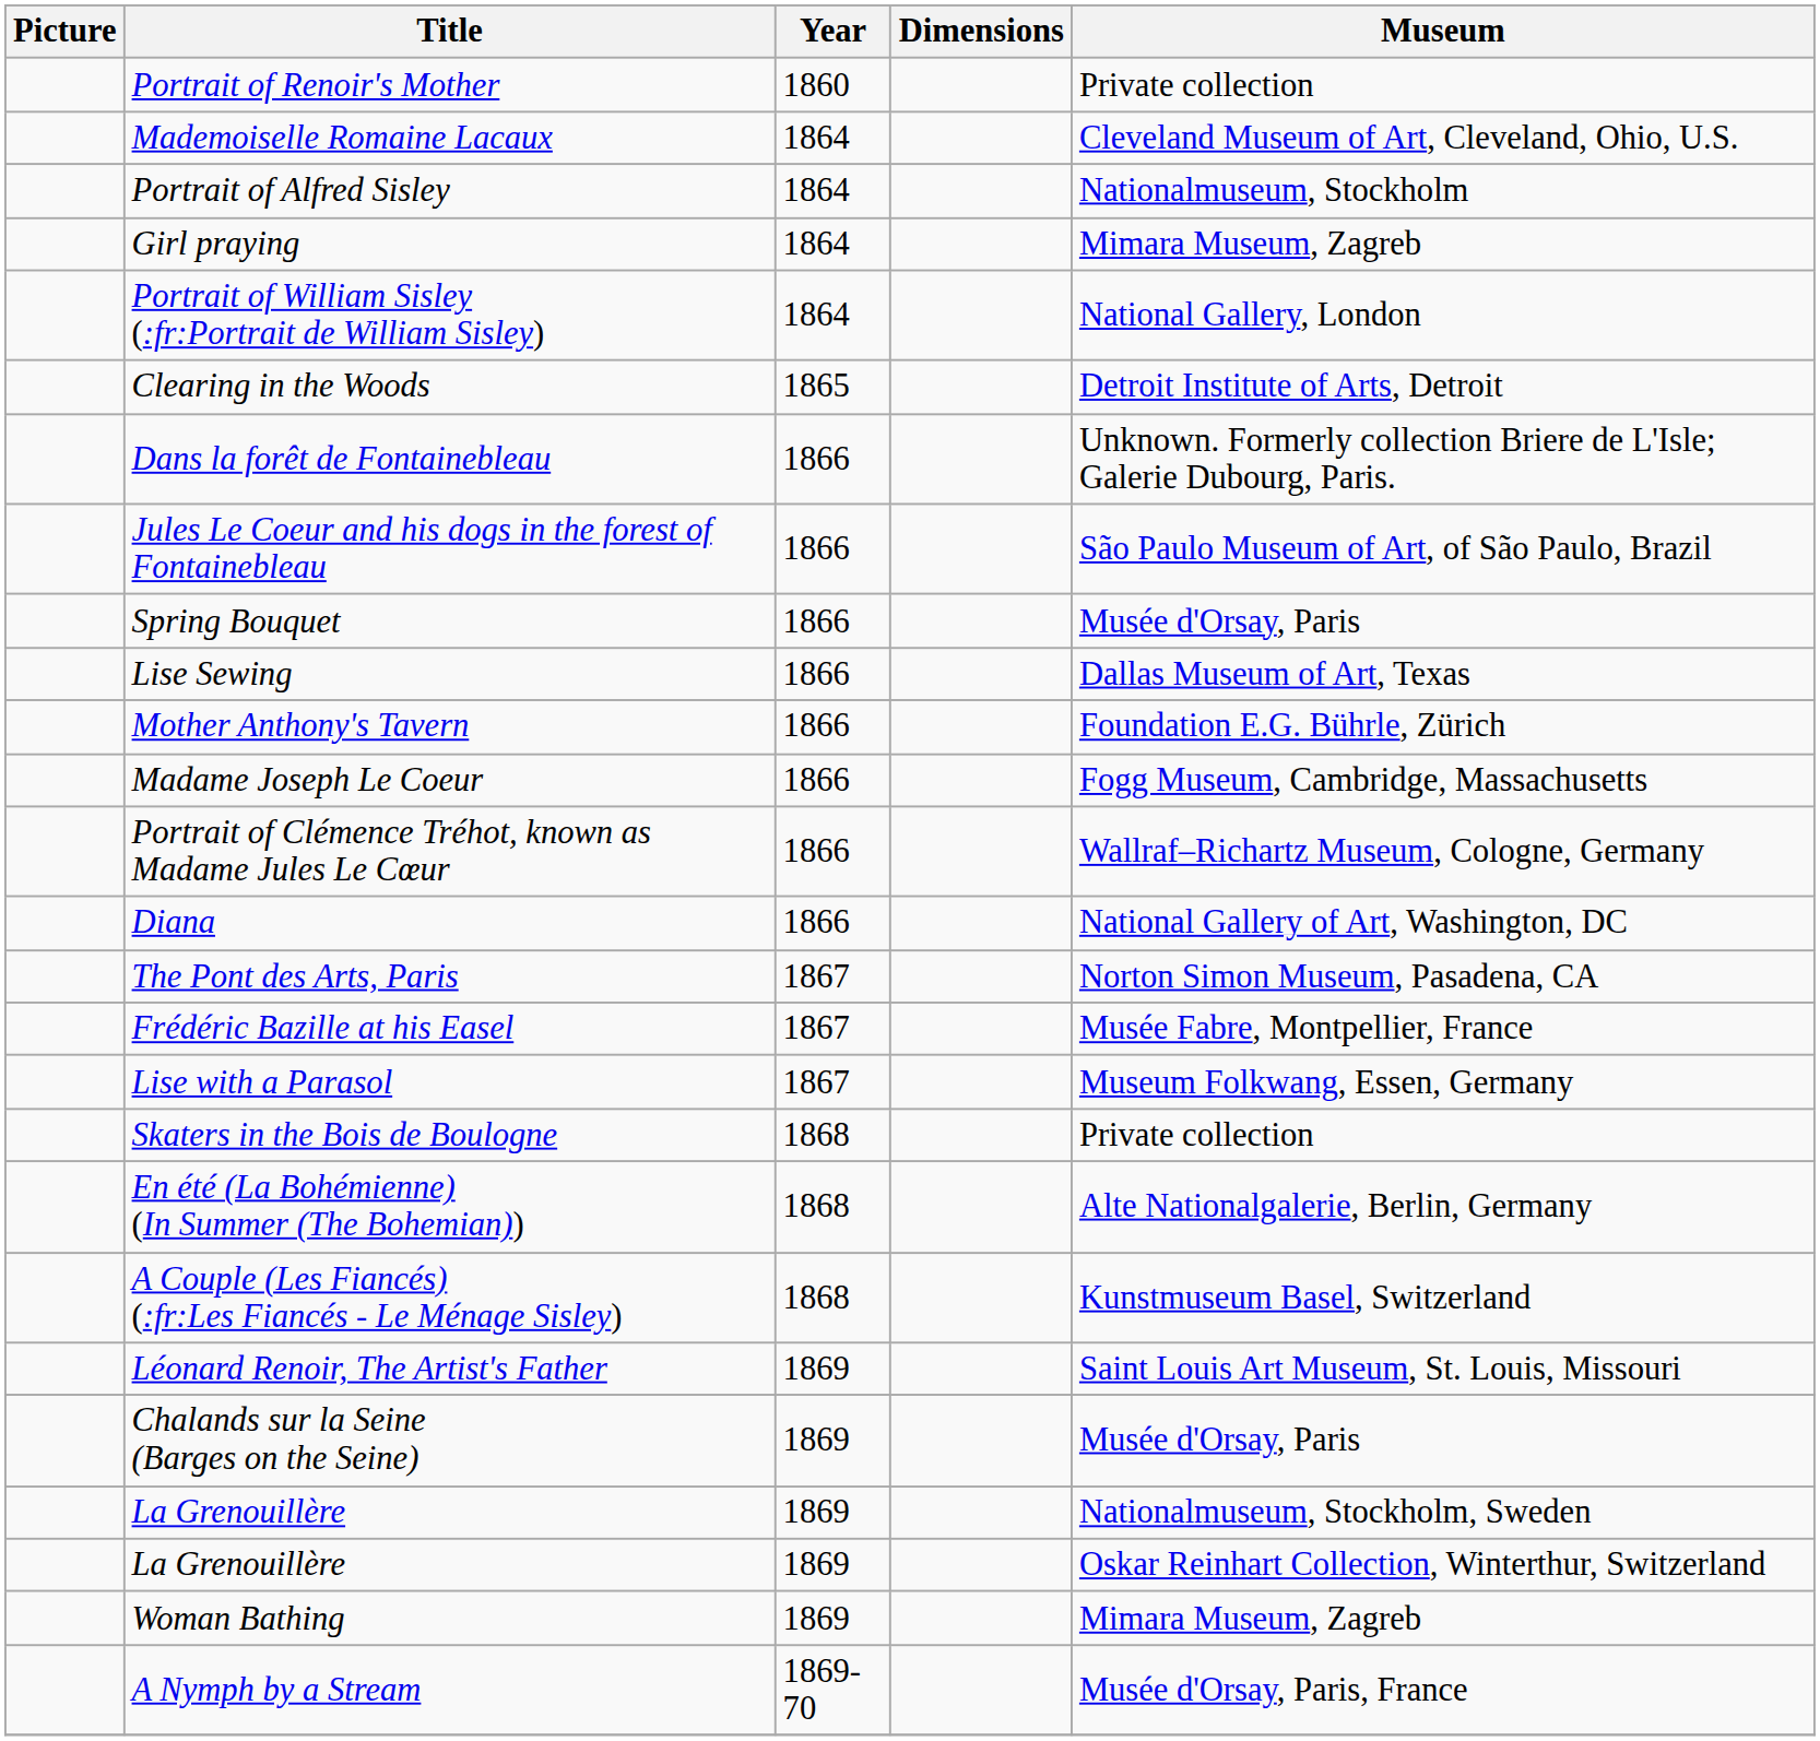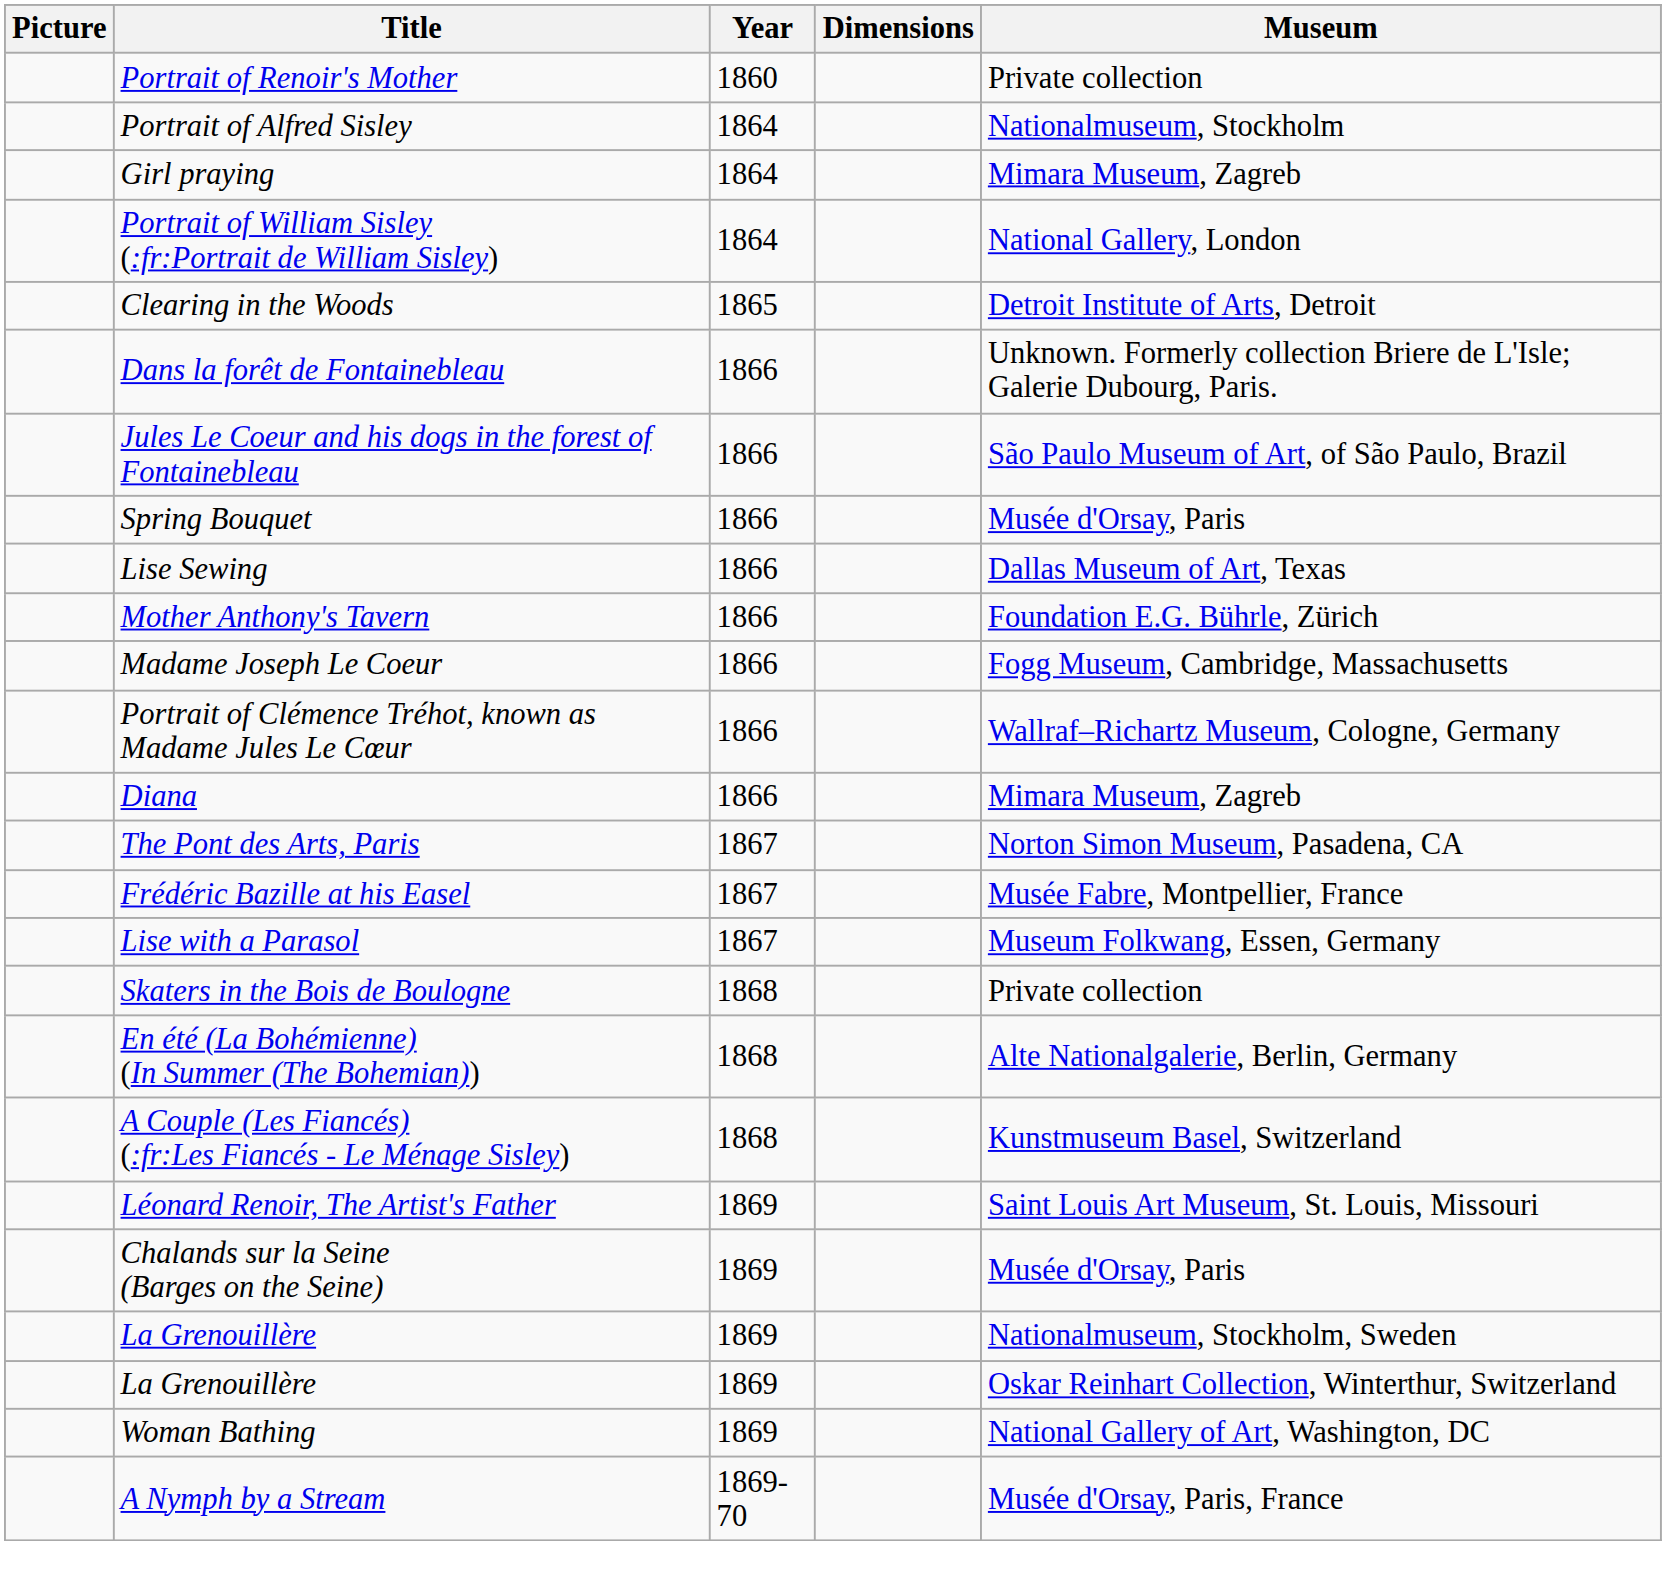 <table class="wikitable sortable">
 <tr>
 <th class=unsortable>Picture</th>
 <th>Title</th>
 <th>Year</th>
 <th>Dimensions</th>
 <th>Museum</th>
 </tr>
 <tr>
 <td></td>
 <td><em><a href='#'>Portrait of Renoir's Mother</a></em></td>
 <td>1860</td>
 <td></td>
 <td>Private collection</td>
-</tr>
-<tr>
-<td></td>
-<td><em><a href='#'>Mademoiselle Romaine Lacaux</a></em></td>
-<td>1864</td>
-<td></td>
-<td><a href='#'>Cleveland Museum of Art</a>, Cleveland, Ohio, U.S.</td>
 </tr>
 <tr>
 <td></td>
 <td><em>Portrait of Alfred Sisley</em><br></td>
 <td>1864</td>
 <td></td>
 <td><a href='#'>Nationalmuseum</a>, Stockholm</td>
 </tr>
 <tr>
 <td></td>
 <td><em>Girl praying</em><br></td>
 <td>1864</td>
 <td></td>
 <td><a href='#'>Mimara Museum</a>, Zagreb</td>
 </tr>
 <tr>
 <td></td>
 <td><em><a href='#'>Portrait of William Sisley</a></em><br>(<em><a href='#'>:fr:Portrait de William Sisley</a></em>)</td>
 <td>1864</td>
 <td></td>
 <td><a href='#'>National Gallery</a>, London</td>
 </tr>
 <tr>
 <td></td>
 <td><em>Clearing in the Woods</em></td>
 <td>1865</td>
 <td></td>
 <td><a href='#'>Detroit Institute of Arts</a>, Detroit</td>
 </tr>
 <tr>
 <td></td>
 <td><em><a href='#'>Dans la forêt de Fontainebleau</a></em></td>
 <td>1866</td>
 <td></td>
 <td>Unknown. Formerly collection Briere de L'Isle; Galerie Dubourg, Paris.</td>
 </tr>
 <tr>
 <td></td>
 <td><em><a href='#'>Jules Le Coeur and his dogs in the forest of Fontainebleau</a></em></td>
 <td>1866</td>
 <td></td>
 <td><a href='#'>São Paulo Museum of Art</a>, of São Paulo, Brazil</td>
 </tr>
 <tr>
 <td></td>
 <td><em>Spring Bouquet</em></td>
 <td>1866</td>
 <td></td>
 <td><a href='#'>Musée d'Orsay</a>, Paris </td>
 </tr>
 <tr>
 <td></td>
 <td><em>Lise Sewing</em></td>
 <td>1866</td>
 <td></td>
 <td><a href='#'>Dallas Museum of Art</a>, Texas</td>
 </tr>
 <tr>
 <td></td>
 <td><em><a href='#'>Mother Anthony's Tavern</a></em></td>
 <td>1866</td>
 <td></td>
 <td><a href='#'>Foundation E.G. Bührle</a>, Zürich</td>
 </tr>
 <tr>
 <td></td>
 <td><em>Madame Joseph Le Coeur</em></td>
 <td>1866</td>
 <td></td>
 <td><a href='#'>Fogg Museum</a>, Cambridge, Massachusetts</td>
 </tr>
 <tr>
 <td></td>
 <td><em>Portrait of Clémence Tréhot, known as Madame Jules Le Cœur</em></td>
 <td>1866</td>
 <td></td>
 <td><a href='#'>Wallraf–Richartz Museum</a>, Cologne, Germany</td>
 </tr>
 <tr>
 <td></td>
 <td><em><a href='#'>Diana</a></em></td>
 <td>1866</td>
 <td></td>
-<td><a href='#'>National Gallery of Art</a>, Washington, DC</td>
+<td><a href='#'>Mimara Museum</a>, Zagreb</td>
 </tr>
 <tr>
 <td></td>
 <td><em><a href='#'>The Pont des Arts, Paris</a></em></td>
 <td>1867</td>
 <td></td>
 <td><a href='#'>Norton Simon Museum</a>, Pasadena, CA</td>
 </tr>
 <tr>
 <td></td>
 <td><em><a href='#'>Frédéric Bazille at his Easel</a></em></td>
 <td>1867</td>
 <td></td>
 <td><a href='#'>Musée Fabre</a>, Montpellier, France</td>
 </tr>
 <tr>
 <td></td>
 <td><em><a href='#'>Lise with a Parasol</a></em></td>
 <td>1867</td>
 <td></td>
 <td><a href='#'>Museum Folkwang</a>, Essen, Germany</td>
 </tr>
 <tr>
 <td></td>
 <td><em><a href='#'>Skaters in the Bois de Boulogne</a></em></td>
 <td>1868</td>
 <td></td>
 <td>Private collection</td>
 </tr>
 <tr>
 <td></td>
 <td><em><a href='#'>En été (La Bohémienne)</a></em><br>(<em><a href='#'>In Summer (The Bohemian)</a></em>)</td>
 <td>1868</td>
 <td></td>
 <td><a href='#'>Alte Nationalgalerie</a>, Berlin, Germany</td>
 </tr>
 <tr>
 <td></td>
 <td><em><a href='#'>A Couple (Les Fiancés)</a></em><br>(<em><a href='#'>:fr:Les Fiancés - Le Ménage Sisley</a></em>)</td>
 <td>1868</td>
 <td></td>
 <td><a href='#'>Kunstmuseum Basel</a>, Switzerland</td>
 </tr>
 <tr>
 <td></td>
 <td><em><a href='#'>Léonard Renoir, The Artist's Father</a></em></td>
 <td>1869</td>
 <td></td>
 <td><a href='#'>Saint Louis Art Museum</a>,  St. Louis, Missouri</td>
 </tr>
 <tr>
 <td></td>
 <td><em>Chalands sur la Seine</em> <br> <em>(Barges on the Seine)</em></td>
 <td>1869</td>
 <td></td>
 <td><a href='#'>Musée d'Orsay</a>, Paris </td>
 </tr>
 <tr>
 <td></td>
 <td><em><a href='#'>La Grenouillère</a></em></td>
 <td>1869</td>
 <td></td>
 <td><a href='#'>Nationalmuseum</a>, Stockholm, Sweden</td>
 </tr>
 <tr>
 <td></td>
 <td><em> La Grenouillère</em></td>
 <td>1869</td>
 <td></td>
 <td><a href='#'>Oskar Reinhart Collection</a>, Winterthur, Switzerland</td>
 </tr>
 <tr>
 <td></td>
 <td><em> Woman Bathing</em></td>
 <td>1869</td>
 <td></td>
-<td><a href='#'>Mimara Museum</a>, Zagreb</td>
+<td><a href='#'>National Gallery of Art</a>, Washington, DC</td>
 </tr>
 <tr>
 <td></td>
 <td><em><a href='#'>A Nymph by a Stream</a></em></td>
 <td>1869-70</td>
 <td></td>
 <td><a href='#'>Musée d'Orsay</a>, Paris, France</td>
 </tr>
 <tr>
 </tr>
 </table>
